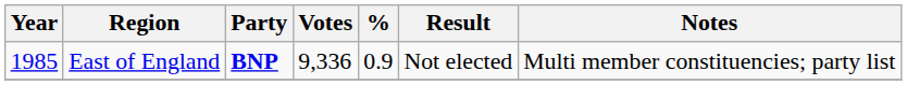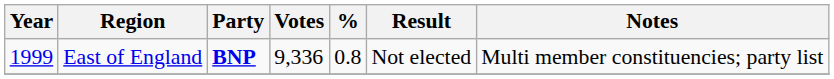 <table class="wikitable">
 <tr>
 <th>Year</th>
 <th>Region</th>
 <th>Party</th>
 <th>Votes</th>
 <th>%</th>
 <th>Result</th>
 <th>Notes</th>
 </tr>
 <tr>
-<td><a href='#'>1985</a></td>
+<td><a href='#'>1999</a></td>
 <td><a href='#'>East of England</a></td>
 <td><strong><a href='#'>BNP</a></strong></td>
 <td>9,336</td>
-<td>0.9</td>
+<td>0.8</td>
 <td>Not elected</td>
 <td>Multi member constituencies; party list</td>
 </tr>
 <tr>
 </tr>
 </table>
